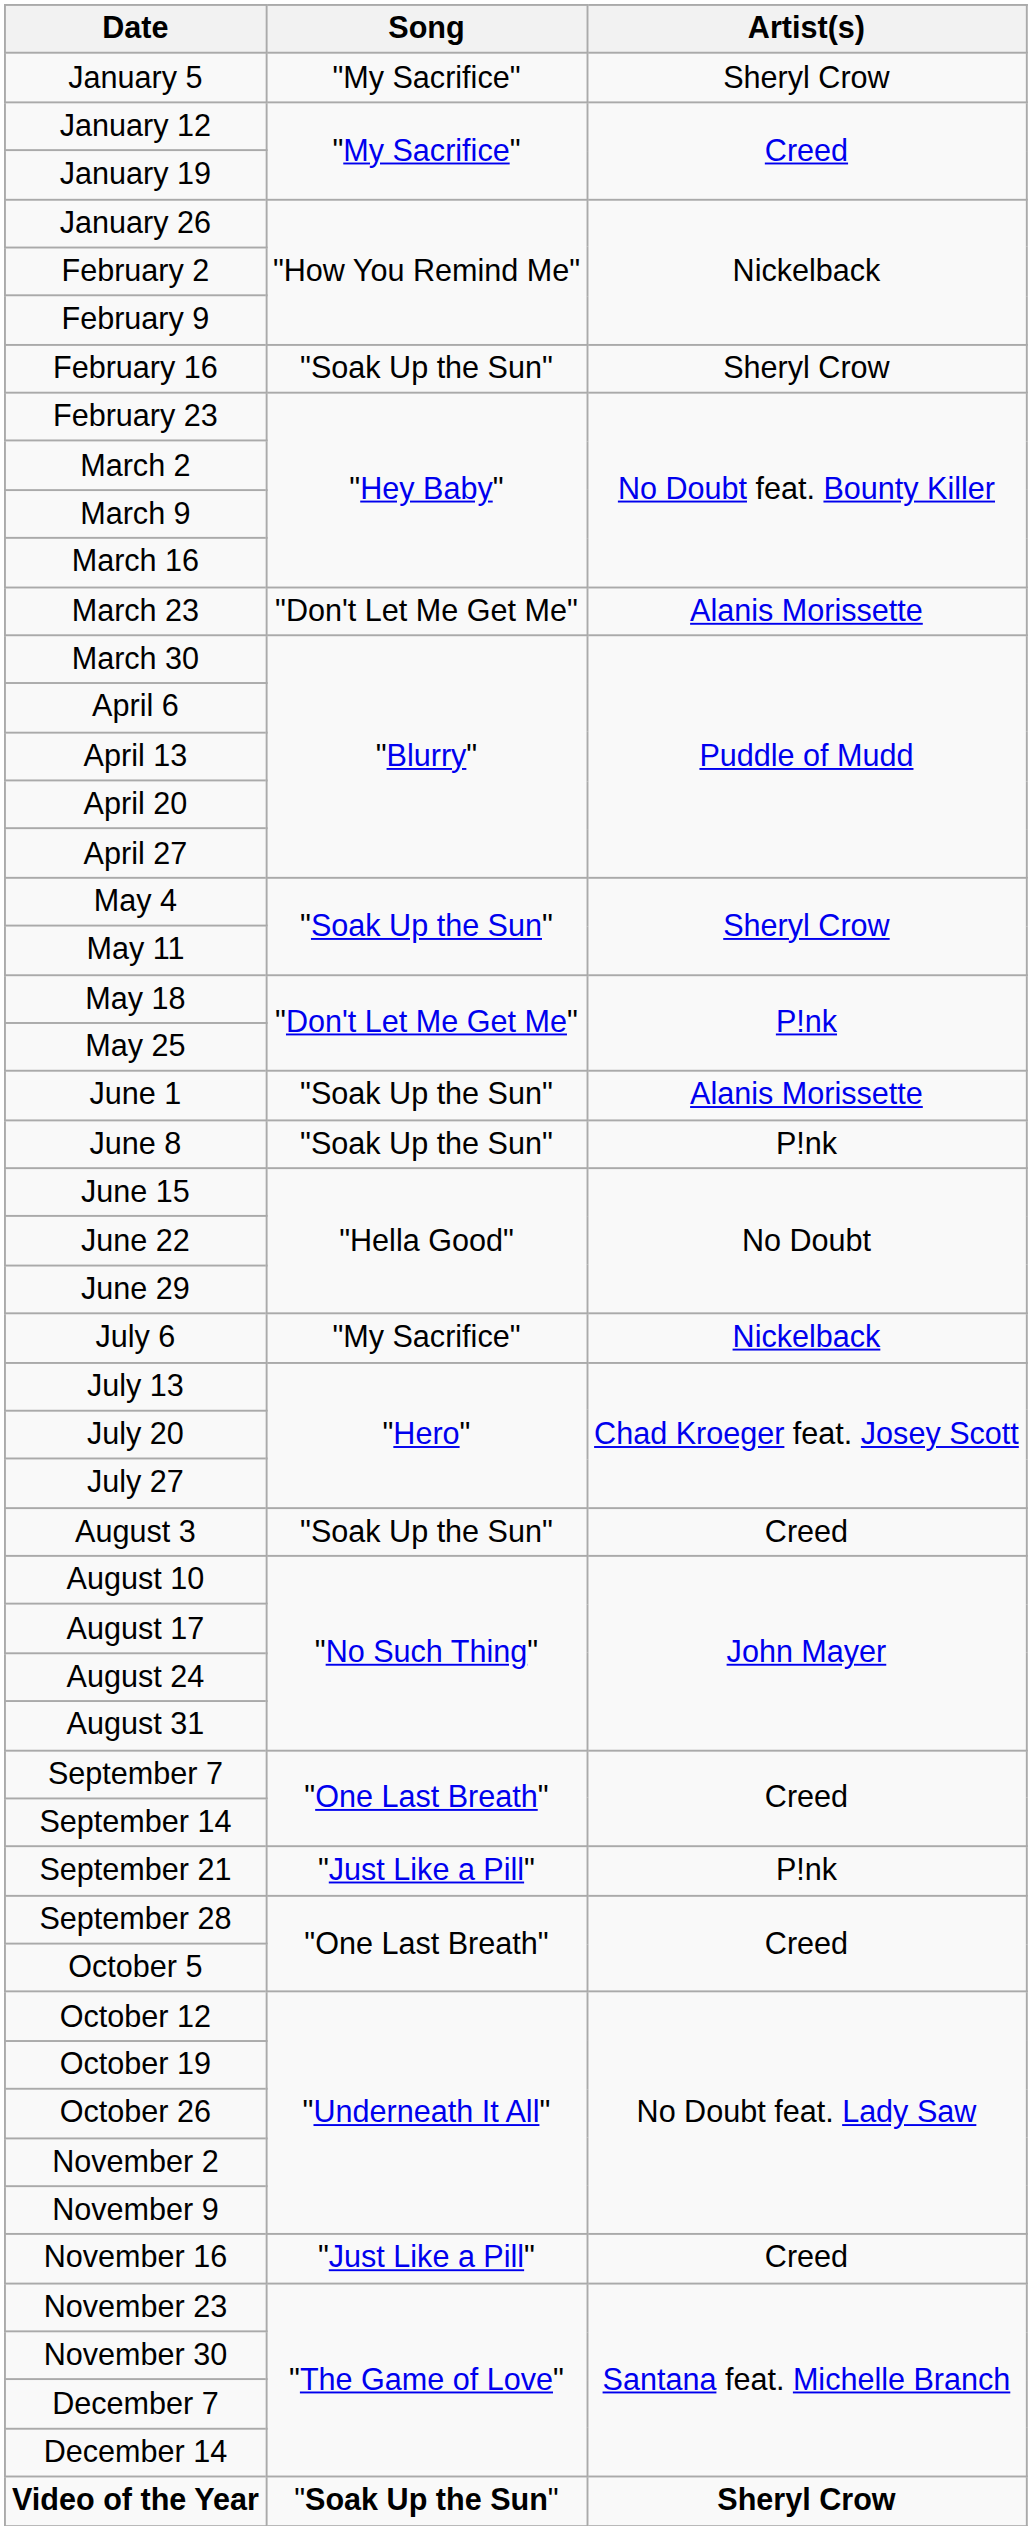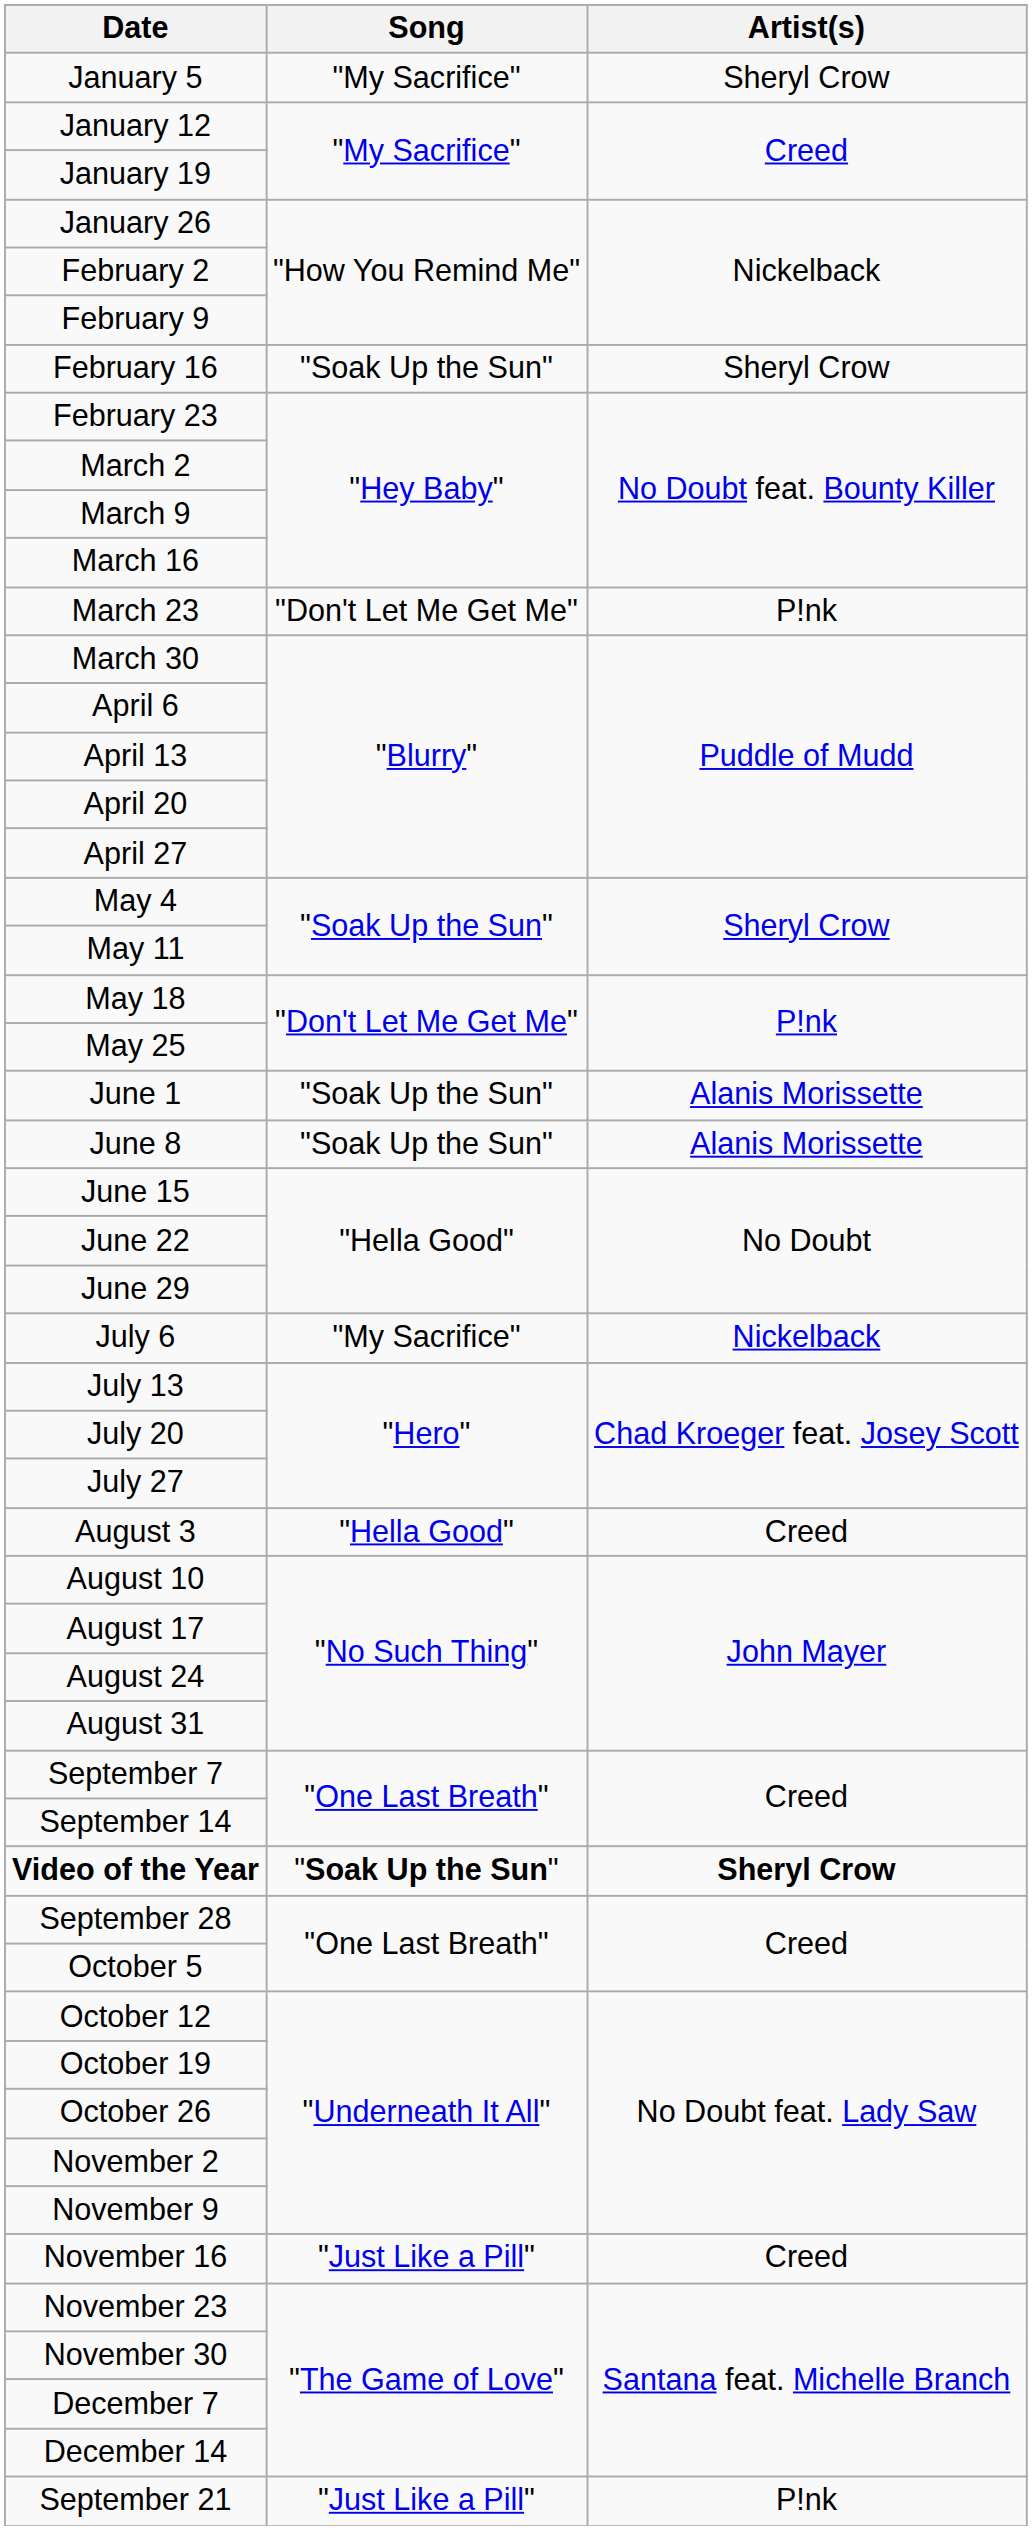 <table class="wikitable collapsible collapsed" style="text-align:center;">
 <tr>
 <th>Date</th>
 <th>Song</th>
 <th>Artist(s)</th>
 </tr>
 <tr>
 <td>January 5</td>
 <td>"My Sacrifice"</td>
 <td>Sheryl Crow</td>
 </tr>
 <tr>
 <td>January 12</td>
 <td rowspan="2">"<a href='#'>My Sacrifice</a>"</td>
 <td rowspan="2"><a href='#'>Creed</a></td>
 </tr>
 <tr>
 <td>January 19</td>
 </tr>
 <tr>
 <td>January 26</td>
 <td rowspan="3">"How You Remind Me"</td>
 <td rowspan="3">Nickelback</td>
 </tr>
 <tr>
 <td>February 2</td>
 </tr>
 <tr>
 <td>February 9</td>
 </tr>
 <tr>
 <td>February 16</td>
 <td>"Soak Up the Sun"</td>
 <td>Sheryl Crow</td>
 </tr>
 <tr>
 <td>February 23</td>
 <td rowspan="4">"<a href='#'>Hey Baby</a>"</td>
 <td rowspan="4"><a href='#'>No Doubt</a> feat. <a href='#'>Bounty Killer</a></td>
 </tr>
 <tr>
 <td>March 2</td>
 </tr>
 <tr>
 <td>March 9</td>
 </tr>
 <tr>
 <td>March 16</td>
 </tr>
 <tr>
 <td>March 23</td>
 <td>"Don't Let Me Get Me"</td>
-<td><a href='#'>Alanis Morissette</a></td>
+<td>P!nk</td>
 </tr>
 <tr>
 <td>March 30</td>
 <td rowspan="5">"<a href='#'>Blurry</a>"</td>
 <td rowspan="5"><a href='#'>Puddle of Mudd</a></td>
 </tr>
 <tr>
 <td>April 6</td>
 </tr>
 <tr>
 <td>April 13</td>
 </tr>
 <tr>
 <td>April 20</td>
 </tr>
 <tr>
 <td>April 27</td>
 </tr>
 <tr>
 <td>May 4</td>
 <td rowspan="2">"<a href='#'>Soak Up the Sun</a>"</td>
 <td rowspan="2"><a href='#'>Sheryl Crow</a></td>
 </tr>
 <tr>
 <td>May 11</td>
 </tr>
 <tr>
 <td>May 18</td>
 <td rowspan="2">"<a href='#'>Don't Let Me Get Me</a>"</td>
 <td rowspan="2"><a href='#'>P!nk</a></td>
 </tr>
 <tr>
 <td>May 25</td>
 </tr>
 <tr>
 <td>June 1</td>
 <td>"Soak Up the Sun"</td>
 <td><a href='#'>Alanis Morissette</a></td>
 </tr>
 <tr>
 <td>June 8</td>
 <td>"Soak Up the Sun"</td>
-<td>P!nk</td>
+<td><a href='#'>Alanis Morissette</a></td>
 </tr>
 <tr>
 <td>June 15</td>
 <td rowspan="3">"Hella Good"</td>
 <td rowspan="3">No Doubt</td>
 </tr>
 <tr>
 <td>June 22</td>
 </tr>
 <tr>
 <td>June 29</td>
 </tr>
 <tr>
 <td>July 6</td>
 <td>"My Sacrifice"</td>
 <td><a href='#'>Nickelback</a></td>
 </tr>
 <tr>
 <td>July 13</td>
 <td rowspan="3">"<a href='#'>Hero</a>"</td>
 <td rowspan="3"><a href='#'>Chad Kroeger</a> feat. <a href='#'>Josey Scott</a></td>
 </tr>
 <tr>
 <td>July 20</td>
 </tr>
 <tr>
 <td>July 27</td>
 </tr>
 <tr>
 <td>August 3</td>
-<td>"Soak Up the Sun"</td>
+<td>"<a href='#'>Hella Good</a>"</td>
 <td>Creed</td>
 </tr>
 <tr>
 <td>August 10</td>
 <td rowspan="4">"<a href='#'>No Such Thing</a>"</td>
 <td rowspan="4"><a href='#'>John Mayer</a></td>
 </tr>
 <tr>
 <td>August 17</td>
 </tr>
 <tr>
 <td>August 24</td>
 </tr>
 <tr>
 <td>August 31</td>
 </tr>
 <tr>
 <td>September 7</td>
 <td rowspan="2">"<a href='#'>One Last Breath</a>"</td>
 <td rowspan="2">Creed</td>
 </tr>
 <tr>
 <td>September 14</td>
 </tr>
 <tr>
-<td>September 21</td>
-<td>"<a href='#'>Just Like a Pill</a>"</td>
-<td>P!nk</td>
+<td><strong>Video of the Year</strong></td>
+<td>"<strong>Soak Up the Sun</strong>"</td>
+<td><strong>Sheryl Crow</strong></td>
 </tr>
 <tr>
 <td>September 28</td>
 <td rowspan="2">"One Last Breath"</td>
 <td rowspan="2">Creed</td>
 </tr>
 <tr>
 <td>October 5</td>
 </tr>
 <tr>
 <td>October 12</td>
 <td rowspan="5">"<a href='#'>Underneath It All</a>"</td>
 <td rowspan="5">No Doubt feat. <a href='#'>Lady Saw</a></td>
 </tr>
 <tr>
 <td>October 19</td>
 </tr>
 <tr>
 <td>October 26</td>
 </tr>
 <tr>
 <td>November 2</td>
 </tr>
 <tr>
 <td>November 9</td>
 </tr>
 <tr>
 <td>November 16</td>
 <td>"<a href='#'>Just Like a Pill</a>"</td>
 <td>Creed</td>
 </tr>
 <tr>
 <td>November 23</td>
 <td rowspan="4">"<a href='#'>The Game of Love</a>"</td>
 <td rowspan="4"><a href='#'>Santana</a> feat. <a href='#'>Michelle Branch</a></td>
 </tr>
 <tr>
 <td>November 30</td>
 </tr>
 <tr>
 <td>December 7</td>
 </tr>
 <tr>
 <td>December 14</td>
 </tr>
 <tr>
-<td><strong>Video of the Year</strong></td>
-<td>"<strong>Soak Up the Sun</strong>"</td>
-<td><strong>Sheryl Crow</strong></td>
+<td>September 21</td>
+<td>"<a href='#'>Just Like a Pill</a>"</td>
+<td>P!nk</td>
 </tr>
 </table>
